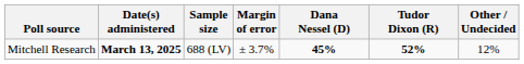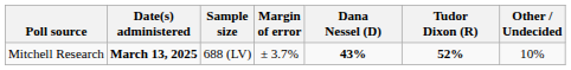 <table class="wikitable" style="font-size:90%;text-align:center;">
 <tr valign=bottom>
 <th>Poll source</th>
 <th>Date(s)<br>administered</th>
 <th>Sample<br>size</th>
 <th>Margin<br>of error</th>
 <th style="width:100px;">Dana<br>Nessel (D)</th>
 <th style="width:100px;">Tudor<br>Dixon (R)</th>
 <th>Other /<br>Undecided</th>
 </tr>
 <tr>
 <td style="text-align:left;">Mitchell Research</td>
 <td><strong>March 13, 2025</strong></td>
 <td>688 (LV)</td>
 <td>± 3.7%</td>
-<td><strong>45%</strong></td>
+<td><strong>43%</strong></td>
 <td><strong>52%</strong></td>
-<td>12%</td>
+<td>10%</td>
 </tr>
 </table>
